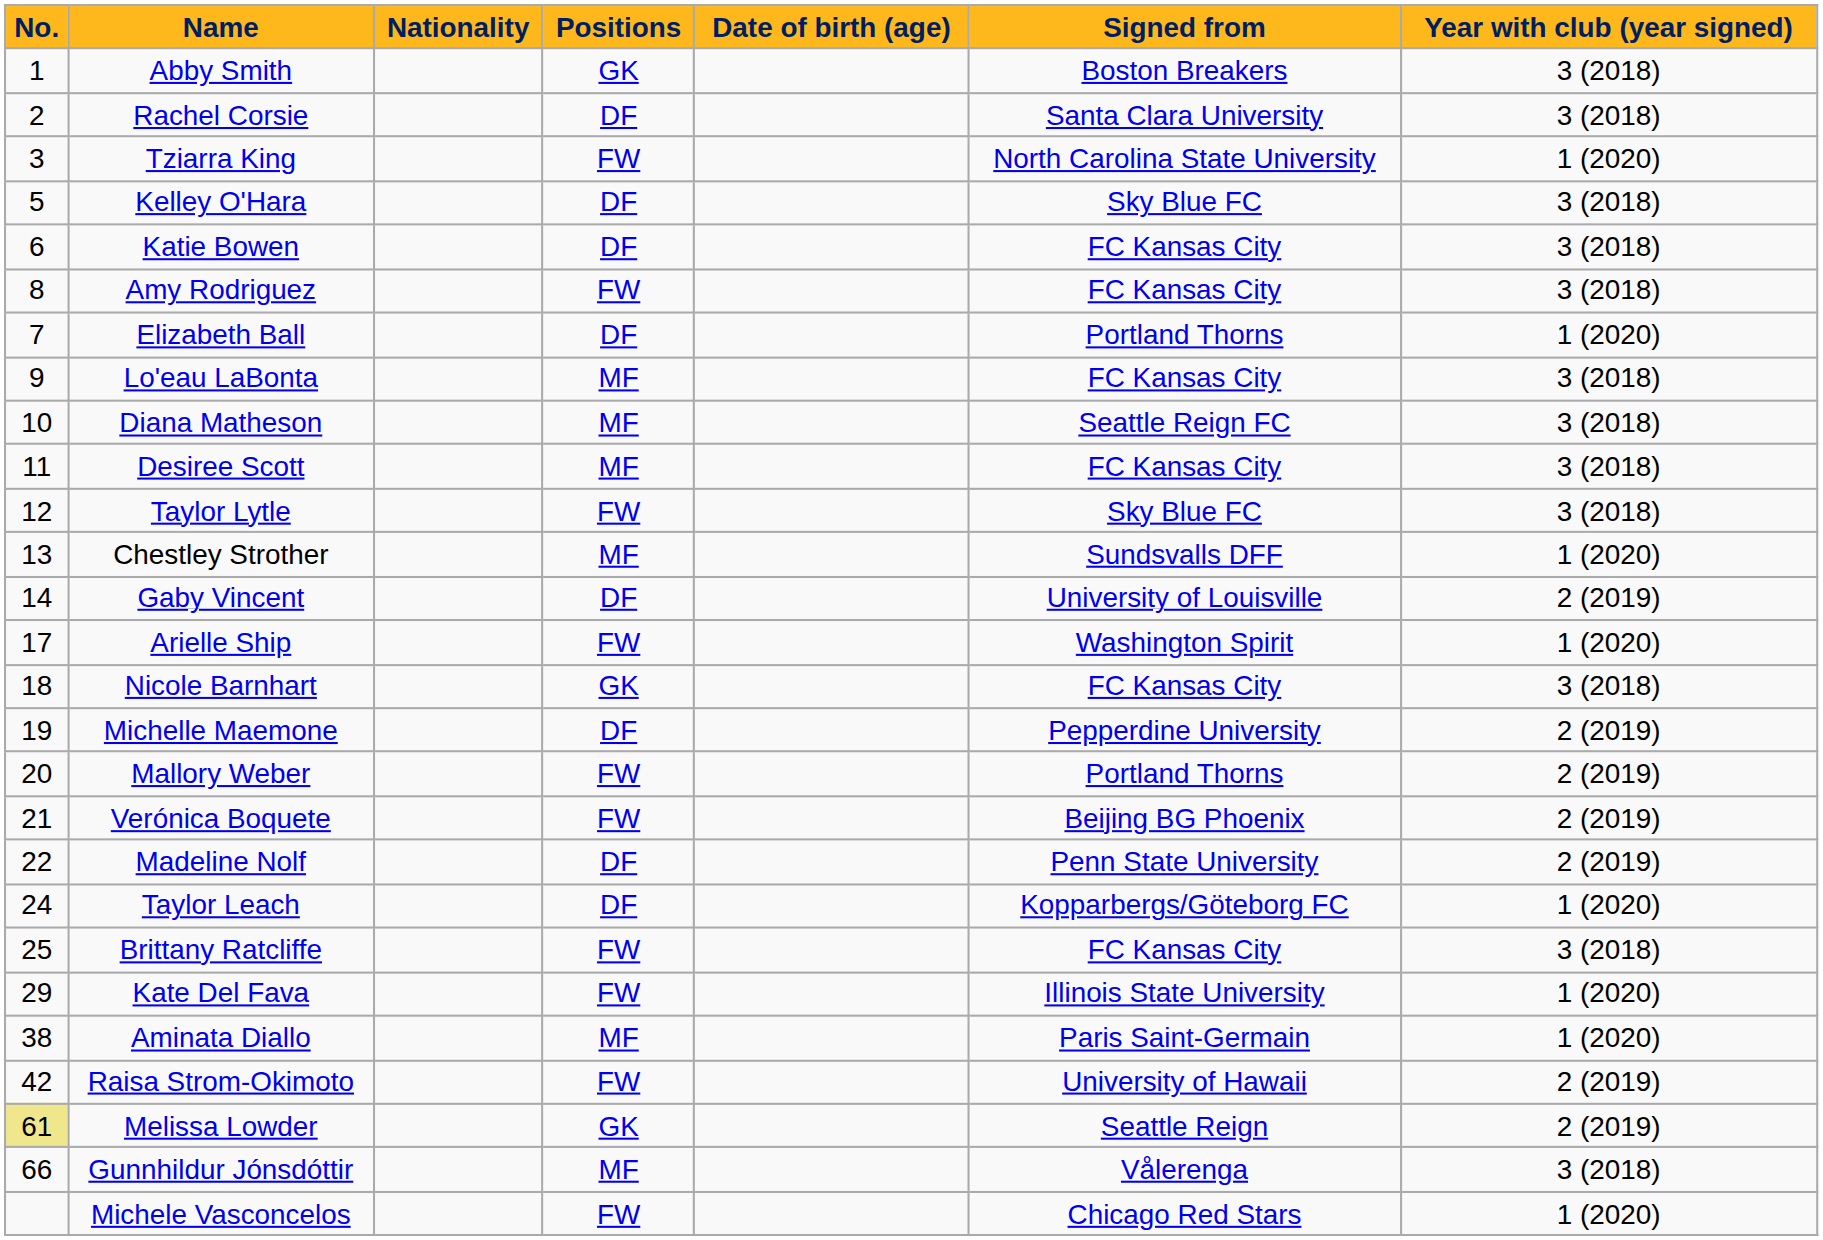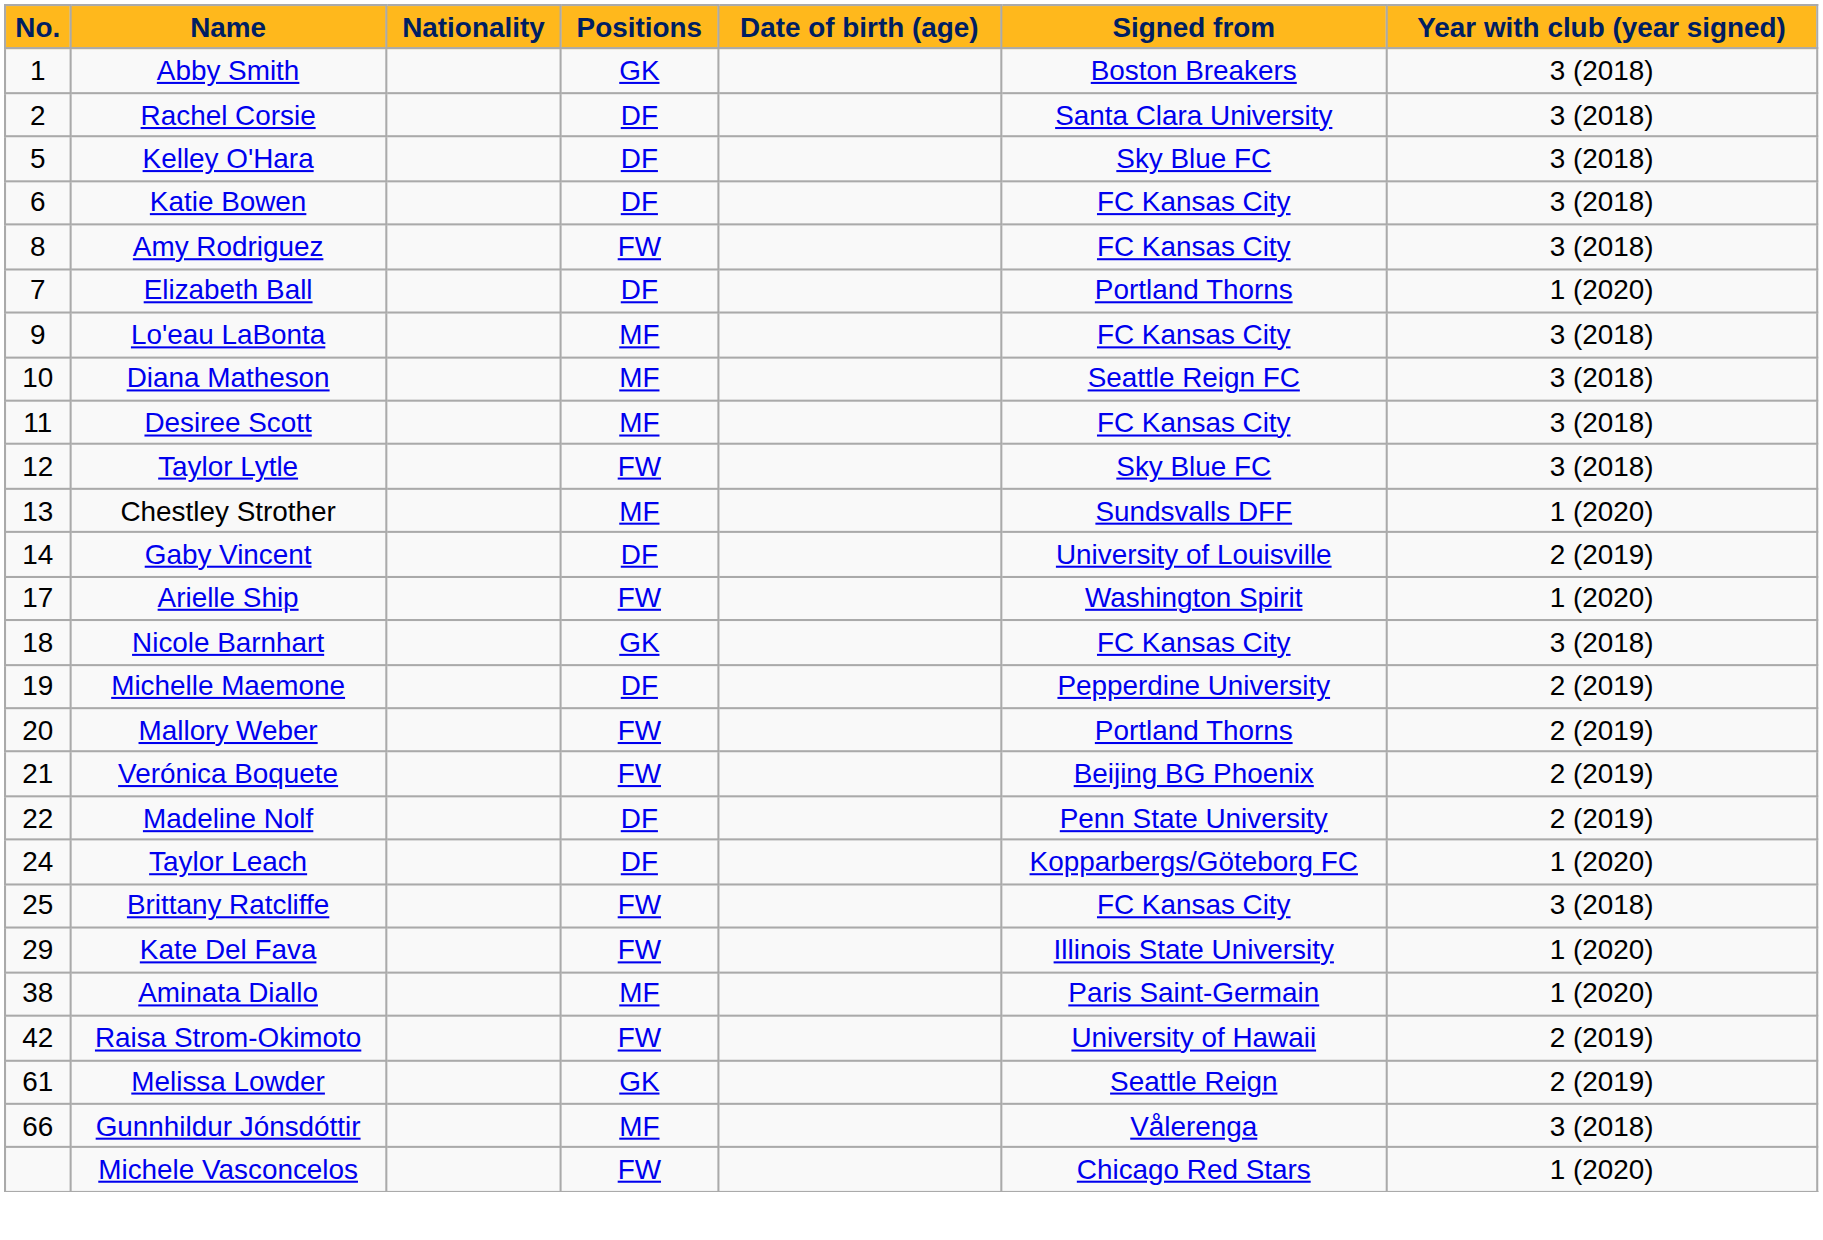 <table class="wikitable sortable" style="text-align:center; font-size:85%; width:70%;">
 <tr>
 <th style="background:#FFB81C; color:#001E62; text-align:center;">No.</th>
 <th style="background:#FFB81C; color:#001E62; text-align:center;">Name</th>
 <th style="background:#FFB81C; color:#001E62; text-align:center;">Nationality</th>
 <th style="background:#FFB81C; color:#001E62; text-align:center;">Positions</th>
 <th style="background:#FFB81C; color:#001E62; text-align:center;">Date of birth (age)</th>
 <th style="background:#FFB81C; color:#001E62; text-align:center;">Signed from</th>
 <th style="background:#FFB81C; color:#001E62; text-align:center;">Year with club (year signed)</th>
 </tr>
 <tr>
 <td align="center">1</td>
 <td data-sort-value="Smith"><a href='#'>Abby Smith</a></td>
 <td></td>
 <td align="center"><a href='#'>GK</a></td>
 <td align="center"></td>
 <td> <a href='#'>Boston Breakers</a></td>
 <td>3 (2018)</td>
 </tr>
 <tr>
 <td align="center">2</td>
 <td data-sort-value="Corsie"><a href='#'>Rachel Corsie</a></td>
 <td></td>
 <td align="center"><a href='#'>DF</a></td>
 <td align="center"></td>
 <td> <a href='#'>Santa Clara University</a></td>
 <td>3 (2018)</td>
-</tr>
-<tr>
-<td align="center">3</td>
-<td data-sort-value="King"><a href='#'>Tziarra King</a></td>
-<td></td>
-<td align="center"><a href='#'>FW</a></td>
-<td align="center"></td>
-<td> <a href='#'>North Carolina State University</a></td>
-<td>1 (2020)</td>
 </tr>
 <tr>
 <td align="center">5</td>
 <td data-sort-value="O'Hara"><a href='#'>Kelley O'Hara</a></td>
 <td></td>
 <td align="center"><a href='#'>DF</a></td>
 <td align="center"></td>
 <td> <a href='#'>Sky Blue FC</a></td>
 <td>3 (2018)</td>
 </tr>
 <tr>
 <td align="center">6</td>
 <td data-sort-value="Bowen"><a href='#'>Katie Bowen</a></td>
 <td></td>
 <td align="center"><a href='#'>DF</a></td>
 <td align="center"></td>
 <td> <a href='#'>FC Kansas City</a></td>
 <td>3 (2018)</td>
 </tr>
 <tr>
 <td align="center">8</td>
 <td data-sort-value="Rodriguez"><a href='#'>Amy Rodriguez</a></td>
 <td></td>
 <td align="center"><a href='#'>FW</a></td>
 <td align="center"></td>
 <td> <a href='#'>FC Kansas City</a></td>
 <td>3 (2018)</td>
 </tr>
 <tr>
 <td align="center">7</td>
 <td data-sort-value="Ball"><a href='#'>Elizabeth Ball</a></td>
 <td></td>
 <td align="center"><a href='#'>DF</a></td>
 <td align="center"></td>
 <td> <a href='#'>Portland Thorns</a></td>
 <td>1 (2020)</td>
 </tr>
 <tr>
 <td align="center">9</td>
 <td data-sort-value="LaBonta"><a href='#'>Lo'eau LaBonta</a></td>
 <td></td>
 <td align="center"><a href='#'>MF</a></td>
 <td align="center"></td>
 <td> <a href='#'>FC Kansas City</a></td>
 <td>3 (2018)</td>
 </tr>
 <tr>
 <td align="center">10</td>
 <td data-sort-value="Matheson"><a href='#'>Diana Matheson</a></td>
 <td></td>
 <td align="center"><a href='#'>MF</a></td>
 <td align="center"></td>
 <td> <a href='#'>Seattle Reign FC</a></td>
 <td>3 (2018)</td>
 </tr>
 <tr>
 <td align="center">11</td>
 <td data-sort-value="Scott"><a href='#'>Desiree Scott</a></td>
 <td></td>
 <td align="center"><a href='#'>MF</a></td>
 <td align="center"></td>
 <td> <a href='#'>FC Kansas City</a></td>
 <td>3 (2018)</td>
 </tr>
 <tr>
 <td align="center">12</td>
 <td data-sort-value="Lytle"><a href='#'>Taylor Lytle</a></td>
 <td></td>
 <td align="center"><a href='#'>FW</a></td>
 <td align="center"></td>
 <td> <a href='#'>Sky Blue FC</a></td>
 <td>3 (2018)</td>
 </tr>
 <tr>
 <td align="center">13</td>
 <td data-sort-value="Leach">Chestley Strother</td>
 <td></td>
 <td align="center"><a href='#'>MF</a></td>
 <td align="center"></td>
 <td> <a href='#'>Sundsvalls DFF</a></td>
 <td>1 (2020)</td>
 </tr>
 <tr>
 <td align="center">14</td>
 <td data-sort-value="Vincent"><a href='#'>Gaby Vincent</a></td>
 <td></td>
 <td align="center"><a href='#'>DF</a></td>
 <td align="center"></td>
 <td> <a href='#'>University of Louisville</a></td>
 <td>2 (2019)</td>
 </tr>
 <tr>
 <td align="center">17</td>
 <td data-sort-value="Ship"><a href='#'>Arielle Ship</a></td>
 <td></td>
 <td align="center"><a href='#'>FW</a></td>
 <td align="center"></td>
 <td> <a href='#'>Washington Spirit</a></td>
 <td>1 (2020)</td>
 </tr>
 <tr>
 <td align="center">18</td>
 <td data-sort-value="Barnhart"><a href='#'>Nicole Barnhart</a></td>
 <td></td>
 <td align="center"><a href='#'>GK</a></td>
 <td align="center"></td>
 <td> <a href='#'>FC Kansas City</a></td>
 <td>3 (2018)</td>
 </tr>
 <tr>
 <td align="center">19</td>
 <td data-sort-value="Maemone"><a href='#'>Michelle Maemone</a></td>
 <td></td>
 <td align="center"><a href='#'>DF</a></td>
 <td align="center"></td>
 <td> <a href='#'>Pepperdine University</a></td>
 <td>2 (2019)</td>
 </tr>
 <tr>
 <td align="center">20</td>
 <td data-sort-value="Weber"><a href='#'>Mallory Weber</a></td>
 <td></td>
 <td align="center"><a href='#'>FW</a></td>
 <td align="center"></td>
 <td> <a href='#'>Portland Thorns</a></td>
 <td>2 (2019)</td>
 </tr>
 <tr>
 <td align="center">21</td>
 <td data-sort-value="Boquete"><a href='#'>Verónica Boquete</a></td>
 <td></td>
 <td align="center"><a href='#'>FW</a></td>
 <td align="center"></td>
 <td> <a href='#'>Beijing BG Phoenix</a></td>
 <td>2 (2019)</td>
 </tr>
 <tr>
 <td align="center">22</td>
 <td data-sort-value="Nolf"><a href='#'>Madeline Nolf</a></td>
 <td></td>
 <td align="center"><a href='#'>DF</a></td>
 <td align="center"></td>
 <td> <a href='#'>Penn State University</a></td>
 <td>2 (2019)</td>
 </tr>
 <tr>
 <td align="center">24</td>
 <td data-sort-value="Leach"><a href='#'>Taylor Leach</a></td>
 <td></td>
 <td align="center"><a href='#'>DF</a></td>
 <td align="center"></td>
 <td> <a href='#'>Kopparbergs/Göteborg FC</a></td>
 <td>1 (2020)</td>
 </tr>
 <tr>
 <td align="center">25</td>
 <td data-sort-value="Ratcliffe"><a href='#'>Brittany Ratcliffe</a></td>
 <td></td>
 <td align="center"><a href='#'>FW</a></td>
 <td align="center"></td>
 <td> <a href='#'>FC Kansas City</a></td>
 <td>3 (2018)</td>
 </tr>
 <tr>
 <td align="center">29</td>
 <td data-sort-value="Del Fava"><a href='#'>Kate Del Fava</a></td>
 <td></td>
 <td align="center"><a href='#'>FW</a></td>
 <td align="center"></td>
 <td> <a href='#'>Illinois State University</a></td>
 <td>1 (2020)</td>
 </tr>
 <tr>
 <td align="center">38</td>
 <td data-sort-value="Diallo"><a href='#'>Aminata Diallo</a></td>
 <td></td>
 <td align="center"><a href='#'>MF</a></td>
 <td align="center"></td>
 <td> <a href='#'>Paris Saint-Germain</a></td>
 <td>1 (2020)</td>
 </tr>
 <tr>
 <td align="center">42</td>
 <td data-sort-value="Strom-Okimoto"><a href='#'>Raisa Strom-Okimoto</a></td>
 <td></td>
 <td align="center"><a href='#'>FW</a></td>
 <td align="center"></td>
 <td> <a href='#'>University of Hawaii</a></td>
 <td>2 (2019)</td>
 </tr>
 <tr>
-<td align="center" style="background: khaki;">61</td>
+<td align="center">61</td>
 <td data-sort-value="Lowder"><a href='#'>Melissa Lowder</a></td>
 <td></td>
 <td align="center"><a href='#'>GK</a></td>
 <td align="center"></td>
 <td> <a href='#'>Seattle Reign</a></td>
 <td>2 (2019)</td>
 </tr>
 <tr>
 <td align="center">66</td>
 <td data-sort-value="Jónsdóttir"><a href='#'>Gunnhildur Jónsdóttir</a></td>
 <td></td>
 <td align="center"><a href='#'>MF</a></td>
 <td align="center"></td>
 <td> <a href='#'>Vålerenga</a></td>
 <td>3 (2018)</td>
 </tr>
 <tr>
 <td align="center"></td>
 <td data-sort-value="Vasconcelos"><a href='#'>Michele Vasconcelos</a></td>
 <td></td>
 <td align="center"><a href='#'>FW</a></td>
 <td align="center"></td>
 <td> <a href='#'>Chicago Red Stars</a></td>
 <td>1 (2020)</td>
 </tr>
 <tr>
 </tr>
 </table>
